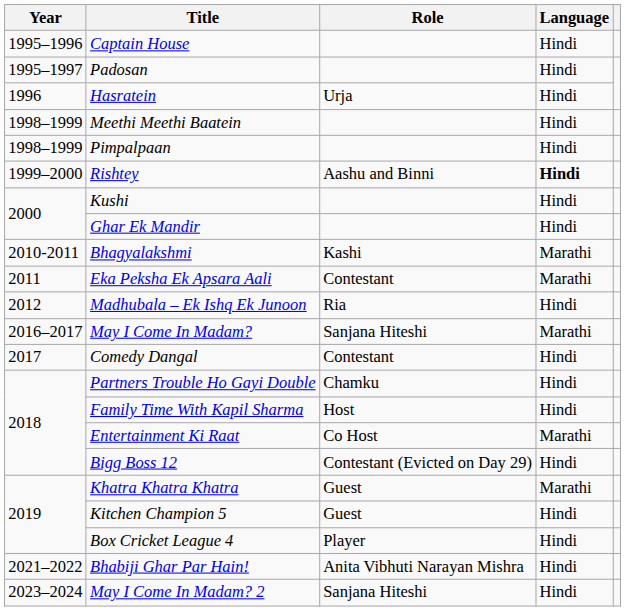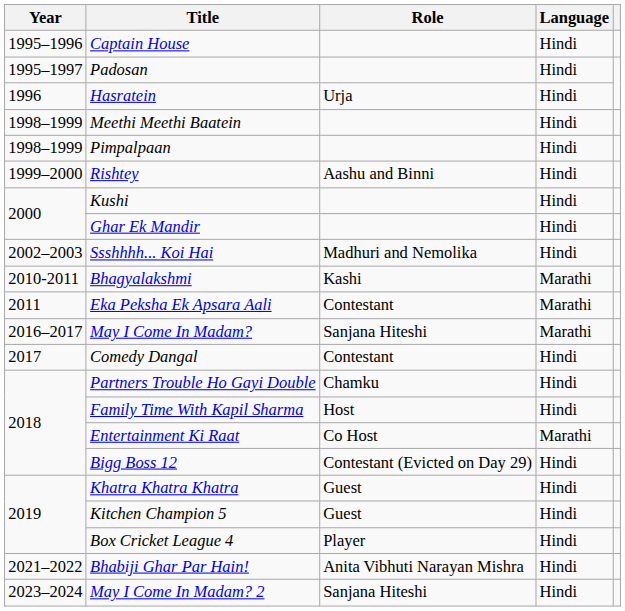 <table class="wikitable sortable">
 <tr>
 <th scope="col">Year</th>
 <th scope="col">Title</th>
 <th scope="col">Role</th>
 <th>Language</th>
 <th scope="col" class="unsortable"></th>
 </tr>
 <tr>
 <td>1995–1996</td>
 <td><em><a href='#'>Captain House</a></em></td>
 <td></td>
 <td>Hindi</td>
 <td></td>
 </tr>
 <tr>
 <td>1995–1997</td>
 <td><em>Padosan</em></td>
 <td></td>
 <td>Hindi</td>
 <td rowspan="2"></td>
 </tr>
 <tr>
 <td>1996</td>
 <td><em><a href='#'>Hasratein</a></em></td>
 <td>Urja</td>
 <td>Hindi</td>
 </tr>
 <tr>
 <td>1998–1999</td>
 <td><em>Meethi Meethi Baatein</em></td>
 <td></td>
 <td>Hindi</td>
 <td></td>
 </tr>
 <tr>
 <td>1998–1999</td>
 <td><em>Pimpalpaan</em></td>
 <td></td>
 <td>Hindi</td>
 <td></td>
 </tr>
 <tr>
 <td>1999–2000</td>
 <td><a href='#'><em>Rishtey</em></a></td>
 <td>Aashu and Binni</td>
-<td><strong>Hindi</strong></td>
+<td>Hindi</td>
 <td></td>
 </tr>
 <tr>
 <td rowspan="2">2000</td>
 <td><em>Kushi</em></td>
 <td></td>
 <td>Hindi</td>
 <td></td>
 </tr>
 <tr>
 <td><a href='#'><em>Ghar Ek Mandir</em></a></td>
 <td></td>
 <td>Hindi</td>
 <td></td>
 </tr>
 <tr>
+<td>2002–2003</td>
+<td><a href='#'><em>Ssshhhh... Koi Hai</em></a></td>
+<td>Madhuri and Nemolika</td>
+<td>Hindi</td>
+<td></td>
+</tr>
+<tr>
 <td>2010-2011</td>
 <td><em><a href='#'>Bhagyalakshmi</a></em></td>
 <td>Kashi</td>
 <td>Marathi</td>
 <td></td>
 </tr>
 <tr>
 <td>2011</td>
 <td><em><a href='#'>Eka Peksha Ek Apsara Aali</a></em></td>
 <td>Contestant</td>
 <td>Marathi</td>
-<td></td>
-</tr>
-<tr>
-<td>2012</td>
-<td><em><a href='#'>Madhubala – Ek Ishq Ek Junoon</a></em></td>
-<td>Ria</td>
-<td>Hindi</td>
 <td></td>
 </tr>
 <tr>
 <td>2016–2017</td>
 <td><em><a href='#'>May I Come In Madam?</a></em></td>
 <td>Sanjana Hiteshi</td>
 <td>Marathi</td>
 <td></td>
 </tr>
 <tr>
 <td>2017</td>
 <td><em>Comedy Dangal</em></td>
 <td>Contestant</td>
 <td>Hindi</td>
 <td></td>
 </tr>
 <tr>
 <td rowspan="4">2018</td>
 <td><em><a href='#'>Partners Trouble Ho Gayi Double</a></em></td>
 <td>Chamku</td>
 <td>Hindi</td>
 <td></td>
 </tr>
 <tr>
 <td><em><a href='#'>Family Time With Kapil Sharma</a></em></td>
 <td>Host</td>
 <td>Hindi</td>
 <td></td>
 </tr>
 <tr>
 <td><em><a href='#'>Entertainment Ki Raat</a></em></td>
 <td>Co Host</td>
 <td>Marathi</td>
 <td></td>
 </tr>
 <tr>
 <td><em><a href='#'>Bigg Boss 12</a></em></td>
 <td>Contestant (Evicted on Day 29)</td>
 <td>Hindi</td>
 <td></td>
 </tr>
 <tr>
 <td rowspan="3">2019</td>
 <td><em><a href='#'>Khatra Khatra Khatra</a></em></td>
 <td>Guest</td>
-<td>Marathi</td>
+<td>Hindi</td>
 <td></td>
 </tr>
 <tr>
 <td><em>Kitchen Champion 5</em></td>
 <td>Guest</td>
 <td>Hindi</td>
 <td></td>
 </tr>
 <tr>
 <td><em>Box Cricket League 4</em></td>
 <td>Player</td>
 <td>Hindi</td>
 <td></td>
 </tr>
 <tr>
 <td>2021–2022</td>
 <td><em><a href='#'>Bhabiji Ghar Par Hain!</a></em></td>
 <td>Anita Vibhuti Narayan Mishra</td>
 <td>Hindi</td>
 <td></td>
 </tr>
 <tr>
 <td>2023–2024</td>
 <td><em><a href='#'>May I Come In Madam? 2</a></em></td>
 <td>Sanjana Hiteshi</td>
 <td>Hindi</td>
 <td></td>
 </tr>
 </table>
